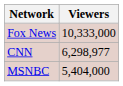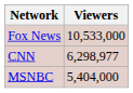 <table class="wikitable">
 <tr>
 <th>Network</th>
 <th>Viewers</th>
 </tr>
 <tr style="background:#e5d1cb">
 <td><a href='#'>Fox News</a></td>
-<td>10,333,000</td>
+<td>10,533,000</td>
 </tr>
 <tr style="background:#e5d1cb">
 <td><a href='#'>CNN</a></td>
 <td>6,298,977</td>
 </tr>
 <tr style="background:#e5d1cb">
 <td><a href='#'>MSNBC</a></td>
 <td>5,404,000</td>
 </tr>
 </table>
